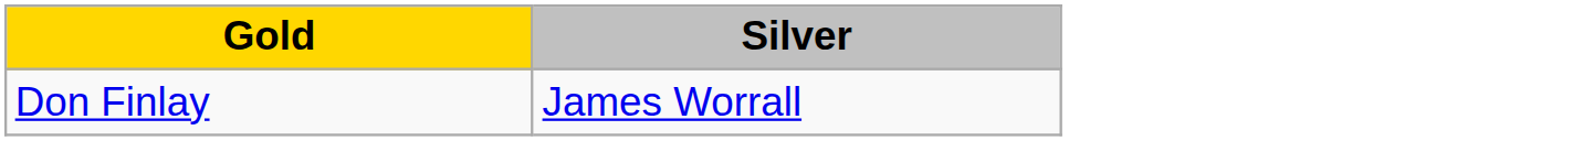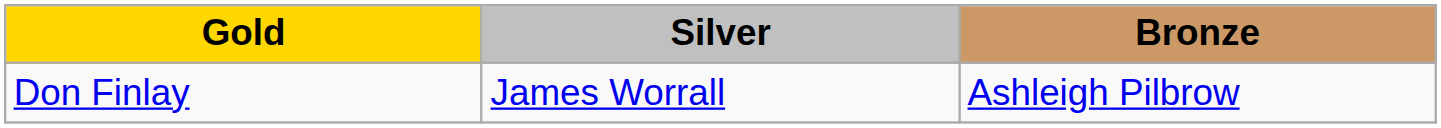 <table class="wikitable" style="text-align:left">
 <tr align="center">
 <td width=200 bgcolor=gold><strong>Gold</strong></td>
 <td width=200 bgcolor=silver><strong>Silver</strong></td>
+<td width=200 bgcolor=CC9966><strong>Bronze</strong></td>
 </tr>
 <tr>
 <td><a href='#'>Don Finlay</a><br><em></em></td>
 <td><a href='#'>James Worrall</a><br><em></em></td>
+<td><a href='#'>Ashleigh Pilbrow</a><br><em></em></td>
 </tr>
 </table>
